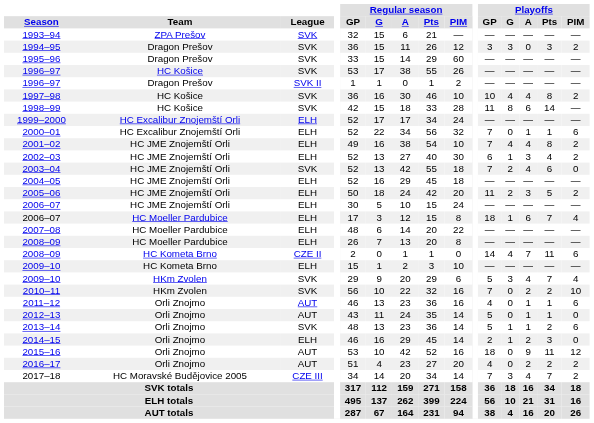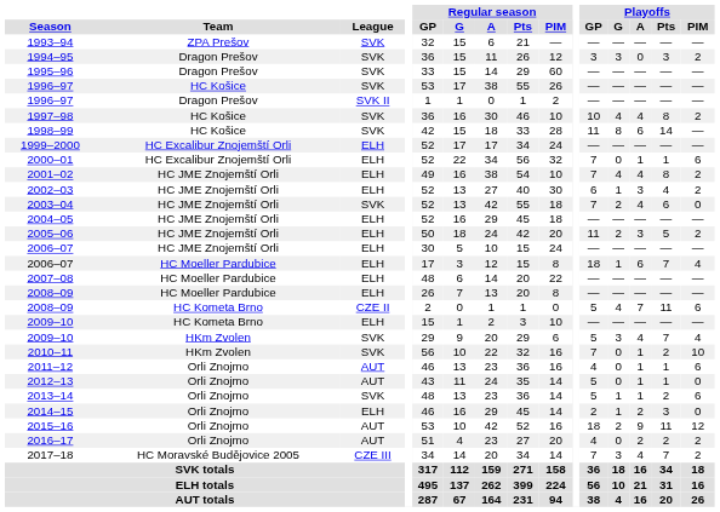 <table border="0" cellpadding="1" cellspacing="0" style="text-align:center; width:60em">
 <tr bgcolor="#e0e0e0">
 <th colspan="3" bgcolor="#ffffff"> </th>
 <th rowspan="99" bgcolor="#ffffff"> </th>
 <th colspan="5"><a href='#'>Regular season</a></th>
 <th rowspan="99" bgcolor="#ffffff"> </th>
 <th colspan="5"><a href='#'>Playoffs</a></th>
 </tr>
 <tr bgcolor="#e0e0e0">
 <th><a href='#'>Season</a></th>
 <th>Team</th>
 <th>League</th>
 <th>GP</th>
 <th><a href='#'>G</a></th>
 <th><a href='#'>A</a></th>
 <th><a href='#'>Pts</a></th>
 <th><a href='#'>PIM</a></th>
 <th>GP</th>
 <th>G</th>
 <th>A</th>
 <th>Pts</th>
 <th>PIM</th>
 </tr>
 <tr>
 <td><a href='#'>1993–94</a></td>
 <td><a href='#'>ZPA Prešov</a></td>
 <td><a href='#'>SVK</a></td>
 <td>32</td>
 <td>15</td>
 <td>6</td>
 <td>21</td>
 <td>—</td>
 <td>—</td>
 <td>—</td>
 <td>—</td>
 <td>—</td>
 <td>—</td>
 </tr>
 <tr bgcolor="#f0f0f0">
 <td><a href='#'>1994–95</a></td>
 <td>Dragon Prešov</td>
 <td>SVK</td>
 <td>36</td>
 <td>15</td>
 <td>11</td>
 <td>26</td>
 <td>12</td>
 <td>3</td>
 <td>3</td>
 <td>0</td>
 <td>3</td>
 <td>2</td>
 </tr>
 <tr>
 <td><a href='#'>1995–96</a></td>
 <td>Dragon Prešov</td>
 <td>SVK</td>
 <td>33</td>
 <td>15</td>
 <td>14</td>
 <td>29</td>
 <td>60</td>
 <td>—</td>
 <td>—</td>
 <td>—</td>
 <td>—</td>
 <td>—</td>
 </tr>
 <tr bgcolor="#f0f0f0">
 <td><a href='#'>1996–97</a></td>
 <td><a href='#'>HC Košice</a></td>
 <td>SVK</td>
 <td>53</td>
 <td>17</td>
 <td>38</td>
 <td>55</td>
 <td>26</td>
 <td>—</td>
 <td>—</td>
 <td>—</td>
 <td>—</td>
 <td>—</td>
 </tr>
 <tr>
 <td><a href='#'>1996–97</a></td>
 <td>Dragon Prešov</td>
 <td><a href='#'>SVK II</a></td>
 <td>1</td>
 <td>1</td>
 <td>0</td>
 <td>1</td>
 <td>2</td>
 <td>—</td>
 <td>—</td>
 <td>—</td>
 <td>—</td>
 <td>—</td>
 </tr>
 <tr bgcolor="#f0f0f0">
 <td><a href='#'>1997–98</a></td>
 <td>HC Košice</td>
 <td>SVK</td>
 <td>36</td>
 <td>16</td>
 <td>30</td>
 <td>46</td>
 <td>10</td>
 <td>10</td>
 <td>4</td>
 <td>4</td>
 <td>8</td>
 <td>2</td>
 </tr>
 <tr>
 <td><a href='#'>1998–99</a></td>
 <td>HC Košice</td>
 <td>SVK</td>
 <td>42</td>
 <td>15</td>
 <td>18</td>
 <td>33</td>
 <td>28</td>
 <td>11</td>
 <td>8</td>
 <td>6</td>
 <td>14</td>
 <td>—</td>
 </tr>
 <tr bgcolor="#f0f0f0">
 <td><a href='#'>1999–2000</a></td>
 <td><a href='#'>HC Excalibur Znojemští Orli</a></td>
 <td><a href='#'>ELH</a></td>
 <td>52</td>
 <td>17</td>
 <td>17</td>
 <td>34</td>
 <td>24</td>
 <td>—</td>
 <td>—</td>
 <td>—</td>
 <td>—</td>
 <td>—</td>
 </tr>
 <tr>
 <td><a href='#'>2000–01</a></td>
 <td>HC Excalibur Znojemští Orli</td>
 <td>ELH</td>
 <td>52</td>
 <td>22</td>
 <td>34</td>
 <td>56</td>
 <td>32</td>
 <td>7</td>
 <td>0</td>
 <td>1</td>
 <td>1</td>
 <td>6</td>
 </tr>
 <tr bgcolor="#f0f0f0">
 <td><a href='#'>2001–02</a></td>
 <td>HC JME Znojemští Orli</td>
 <td>ELH</td>
 <td>49</td>
 <td>16</td>
 <td>38</td>
 <td>54</td>
 <td>10</td>
 <td>7</td>
 <td>4</td>
 <td>4</td>
 <td>8</td>
 <td>2</td>
 </tr>
 <tr>
 <td><a href='#'>2002–03</a></td>
 <td>HC JME Znojemští Orli</td>
 <td>ELH</td>
 <td>52</td>
 <td>13</td>
 <td>27</td>
 <td>40</td>
 <td>30</td>
 <td>6</td>
 <td>1</td>
 <td>3</td>
 <td>4</td>
 <td>2</td>
 </tr>
 <tr bgcolor="#f0f0f0">
 <td><a href='#'>2003–04</a></td>
 <td>HC JME Znojemští Orli</td>
 <td>SVK</td>
 <td>52</td>
 <td>13</td>
 <td>42</td>
 <td>55</td>
 <td>18</td>
 <td>7</td>
 <td>2</td>
 <td>4</td>
 <td>6</td>
 <td>0</td>
 </tr>
 <tr>
 <td><a href='#'>2004–05</a></td>
 <td>HC JME Znojemští Orli</td>
 <td>ELH</td>
 <td>52</td>
 <td>16</td>
 <td>29</td>
 <td>45</td>
 <td>18</td>
 <td>—</td>
 <td>—</td>
 <td>—</td>
 <td>—</td>
 <td>—</td>
 </tr>
 <tr bgcolor="#f0f0f0">
 <td><a href='#'>2005–06</a></td>
 <td>HC JME Znojemští Orli</td>
 <td>ELH</td>
 <td>50</td>
 <td>18</td>
 <td>24</td>
 <td>42</td>
 <td>20</td>
 <td>11</td>
 <td>2</td>
 <td>3</td>
 <td>5</td>
 <td>2</td>
 </tr>
 <tr>
 <td><a href='#'>2006–07</a></td>
 <td>HC JME Znojemští Orli</td>
 <td>ELH</td>
 <td>30</td>
 <td>5</td>
 <td>10</td>
 <td>15</td>
 <td>24</td>
 <td>—</td>
 <td>—</td>
 <td>—</td>
 <td>—</td>
 <td>—</td>
 </tr>
 <tr bgcolor="#f0f0f0">
 <td>2006–07</td>
 <td><a href='#'>HC Moeller Pardubice</a></td>
 <td>ELH</td>
 <td>17</td>
 <td>3</td>
 <td>12</td>
 <td>15</td>
 <td>8</td>
 <td>18</td>
 <td>1</td>
 <td>6</td>
 <td>7</td>
 <td>4</td>
 </tr>
 <tr>
 <td><a href='#'>2007–08</a></td>
 <td>HC Moeller Pardubice</td>
 <td>ELH</td>
 <td>48</td>
 <td>6</td>
 <td>14</td>
 <td>20</td>
 <td>22</td>
 <td>—</td>
 <td>—</td>
 <td>—</td>
 <td>—</td>
 <td>—</td>
 </tr>
 <tr bgcolor="#f0f0f0">
 <td><a href='#'>2008–09</a></td>
 <td>HC Moeller Pardubice</td>
 <td>ELH</td>
 <td>26</td>
 <td>7</td>
 <td>13</td>
 <td>20</td>
 <td>8</td>
 <td>—</td>
 <td>—</td>
 <td>—</td>
 <td>—</td>
 <td>—</td>
 </tr>
 <tr>
 <td><a href='#'>2008–09</a></td>
 <td><a href='#'>HC Kometa Brno</a></td>
 <td><a href='#'>CZE II</a></td>
 <td>2</td>
 <td>0</td>
 <td>1</td>
 <td>1</td>
 <td>0</td>
-<td>14</td>
+<td>5</td>
 <td>4</td>
 <td>7</td>
 <td>11</td>
 <td>6</td>
 </tr>
 <tr bgcolor="#f0f0f0">
 <td><a href='#'>2009–10</a></td>
 <td>HC Kometa Brno</td>
 <td>ELH</td>
 <td>15</td>
 <td>1</td>
 <td>2</td>
 <td>3</td>
 <td>10</td>
 <td>—</td>
 <td>—</td>
 <td>—</td>
 <td>—</td>
 <td>—</td>
 </tr>
 <tr>
 <td><a href='#'>2009–10</a></td>
 <td><a href='#'>HKm Zvolen</a></td>
 <td>SVK</td>
 <td>29</td>
 <td>9</td>
 <td>20</td>
 <td>29</td>
 <td>6</td>
 <td>5</td>
 <td>3</td>
 <td>4</td>
 <td>7</td>
 <td>4</td>
 </tr>
 <tr bgcolor="#f0f0f0">
 <td><a href='#'>2010–11</a></td>
 <td>HKm Zvolen</td>
 <td>SVK</td>
 <td>56</td>
 <td>10</td>
 <td>22</td>
 <td>32</td>
 <td>16</td>
 <td>7</td>
 <td>0</td>
-<td>2</td>
+<td>1</td>
 <td>2</td>
 <td>10</td>
 </tr>
 <tr>
 <td><a href='#'>2011–12</a></td>
 <td>Orli Znojmo</td>
 <td><a href='#'>AUT</a></td>
 <td>46</td>
 <td>13</td>
 <td>23</td>
 <td>36</td>
 <td>16</td>
 <td>4</td>
 <td>0</td>
 <td>1</td>
 <td>1</td>
 <td>6</td>
 </tr>
 <tr bgcolor="#f0f0f0">
 <td><a href='#'>2012–13</a></td>
 <td>Orli Znojmo</td>
 <td>AUT</td>
 <td>43</td>
 <td>11</td>
 <td>24</td>
 <td>35</td>
 <td>14</td>
 <td>5</td>
 <td>0</td>
 <td>1</td>
 <td>1</td>
 <td>0</td>
 </tr>
 <tr>
 <td><a href='#'>2013–14</a></td>
 <td>Orli Znojmo</td>
 <td>SVK</td>
 <td>48</td>
 <td>13</td>
 <td>23</td>
 <td>36</td>
 <td>14</td>
 <td>5</td>
 <td>1</td>
 <td>1</td>
 <td>2</td>
 <td>6</td>
 </tr>
 <tr bgcolor="#f0f0f0">
 <td><a href='#'>2014–15</a></td>
 <td>Orli Znojmo</td>
 <td>ELH</td>
 <td>46</td>
 <td>16</td>
 <td>29</td>
 <td>45</td>
 <td>14</td>
 <td>2</td>
 <td>1</td>
 <td>2</td>
 <td>3</td>
 <td>0</td>
 </tr>
 <tr>
 <td><a href='#'>2015–16</a></td>
 <td>Orli Znojmo</td>
 <td>AUT</td>
 <td>53</td>
 <td>10</td>
 <td>42</td>
 <td>52</td>
 <td>16</td>
 <td>18</td>
-<td>0</td>
+<td>2</td>
 <td>9</td>
 <td>11</td>
 <td>12</td>
 </tr>
 <tr bgcolor="#f0f0f0">
 <td><a href='#'>2016–17</a></td>
 <td>Orli Znojmo</td>
 <td>AUT</td>
 <td>51</td>
 <td>4</td>
 <td>23</td>
 <td>27</td>
 <td>20</td>
 <td>4</td>
 <td>0</td>
 <td>2</td>
 <td>2</td>
 <td>2</td>
 </tr>
 <tr>
 <td>2017–18</td>
 <td>HC Moravské Budějovice 2005</td>
 <td><a href='#'>CZE III</a></td>
 <td>34</td>
 <td>14</td>
 <td>20</td>
 <td>34</td>
 <td>14</td>
 <td>7</td>
 <td>3</td>
 <td>4</td>
 <td>7</td>
 <td>2</td>
 </tr>
 <tr bgcolor="#e0e0e0">
 <th colspan="3">SVK totals</th>
 <th>317</th>
 <th>112</th>
 <th>159</th>
 <th>271</th>
 <th>158</th>
 <th>36</th>
 <th>18</th>
 <th>16</th>
 <th>34</th>
 <th>18</th>
 </tr>
 <tr bgcolor="#e0e0e0">
 <th colspan="3">ELH totals</th>
 <th>495</th>
 <th>137</th>
 <th>262</th>
 <th>399</th>
 <th>224</th>
 <th>56</th>
 <th>10</th>
 <th>21</th>
 <th>31</th>
 <th>16</th>
 </tr>
 <tr bgcolor="#e0e0e0">
 <th colspan="3">AUT totals</th>
 <th>287</th>
 <th>67</th>
 <th>164</th>
 <th>231</th>
 <th>94</th>
 <th>38</th>
 <th>4</th>
 <th>16</th>
 <th>20</th>
 <th>26</th>
 </tr>
 </table>
